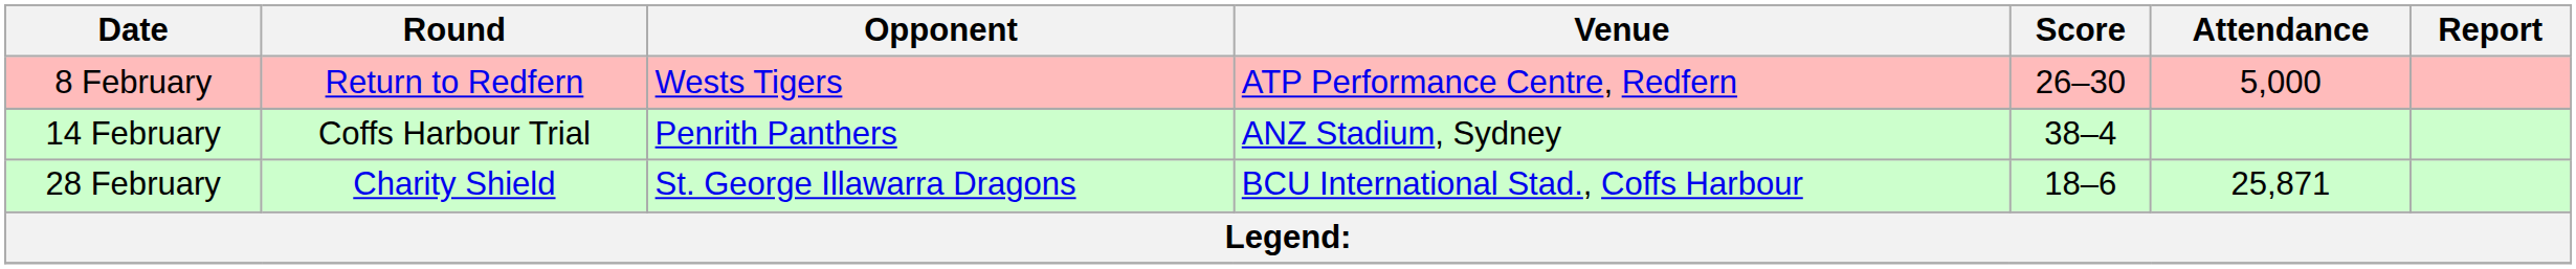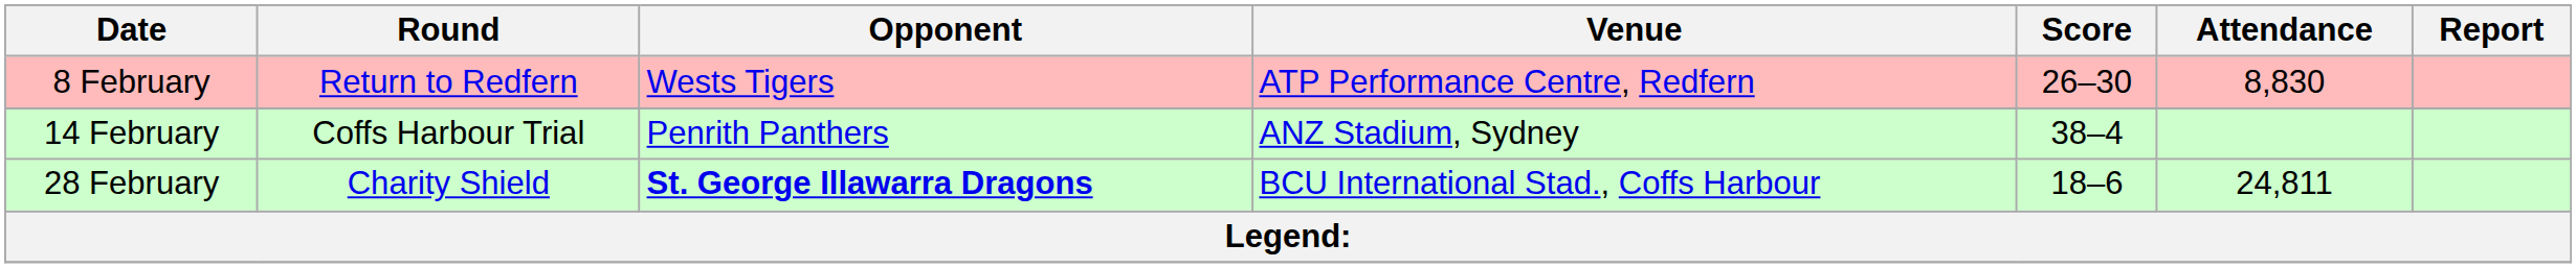 <table class="wikitable" style="font-size:100%;" width="100%">
 <tr>
 <th>Date</th>
 <th>Round</th>
 <th>Opponent</th>
 <th>Venue</th>
 <th>Score</th>
 <th>Attendance</th>
 <th>Report</th>
 </tr>
 <tr bgcolor=#FFBBBB>
 <td style="text-align:center;">8 February</td>
 <td style="text-align:center;"><a href='#'>Return to Redfern</a></td>
 <td> <a href='#'>Wests Tigers</a></td>
 <td><a href='#'>ATP Performance Centre</a>, <a href='#'>Redfern</a></td>
 <td style="text-align:center;">26–30</td>
-<td style="text-align:center;">5,000</td>
+<td style="text-align:center;">8,830</td>
 <td style="text-align:center;"></td>
 </tr>
 <tr bgcolor=#CCFFCC||style="text-align:center;"|>
 </tr>
 <tr bgcolor=#CCFFCC>
 <td style="text-align:center;">14 February</td>
 <td style="text-align:center;">Coffs Harbour Trial</td>
 <td> <a href='#'>Penrith Panthers</a></td>
 <td><a href='#'>ANZ Stadium</a>, Sydney</td>
 <td style="text-align:center;">38–4</td>
 <td></td>
 <td style="text-align:center;"></td>
 </tr>
 <tr bgcolor=#CCFFCC>
 <td style="text-align:center;">28 February</td>
 <td style="text-align:center;"><a href='#'>Charity Shield</a></td>
-<td> <a href='#'>St. George Illawarra Dragons</a></td>
+<td><strong> <a href='#'>St. George Illawarra Dragons</a></strong></td>
 <td><a href='#'>BCU International Stad.</a>, <a href='#'>Coffs Harbour</a></td>
 <td style="text-align:center;">18–6</td>
-<td style="text-align:center;">25,871</td>
+<td style="text-align:center;">24,811</td>
 <td style="text-align:center;"></td>
 </tr>
 <tr>
 <th colspan="11"><strong>Legend</strong>:   </th>
 </tr>
 <tr>
 </tr>
 </table>
